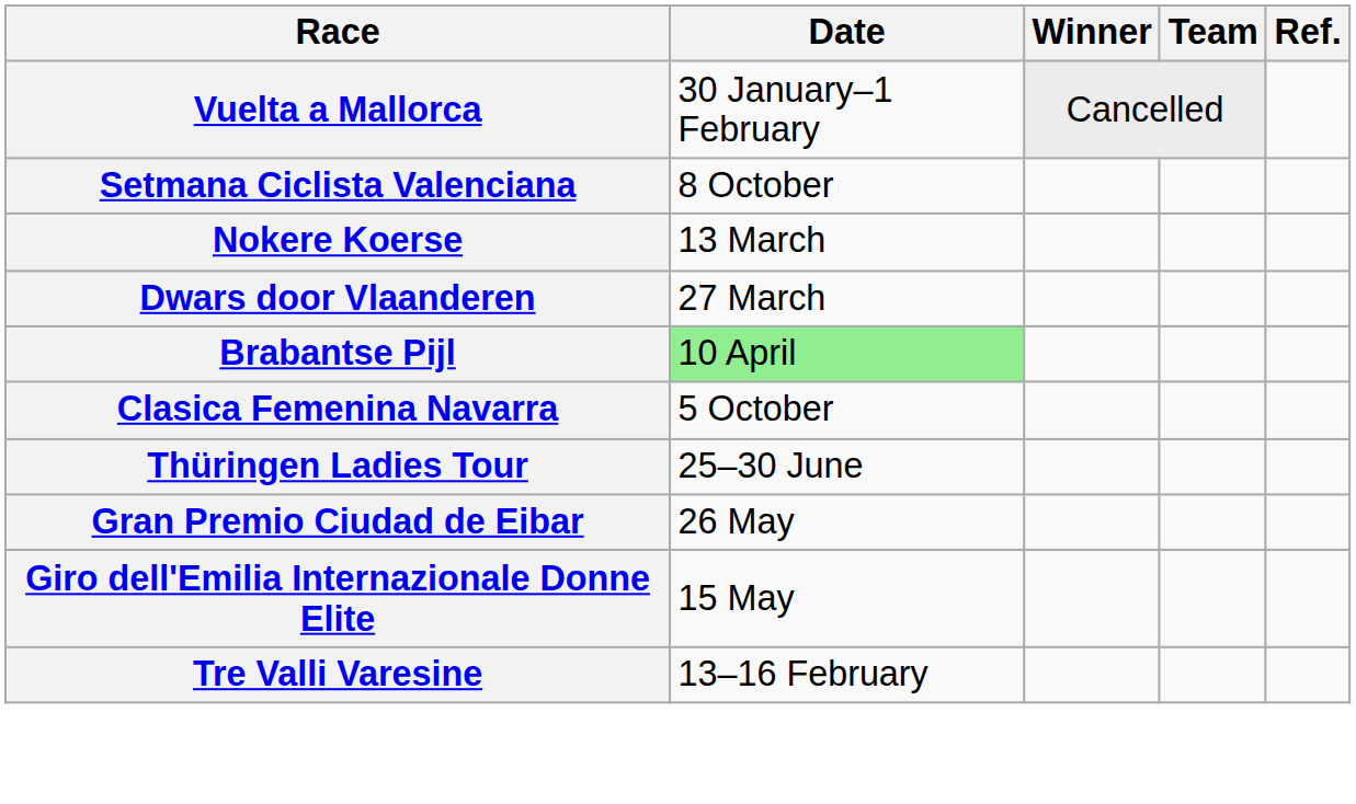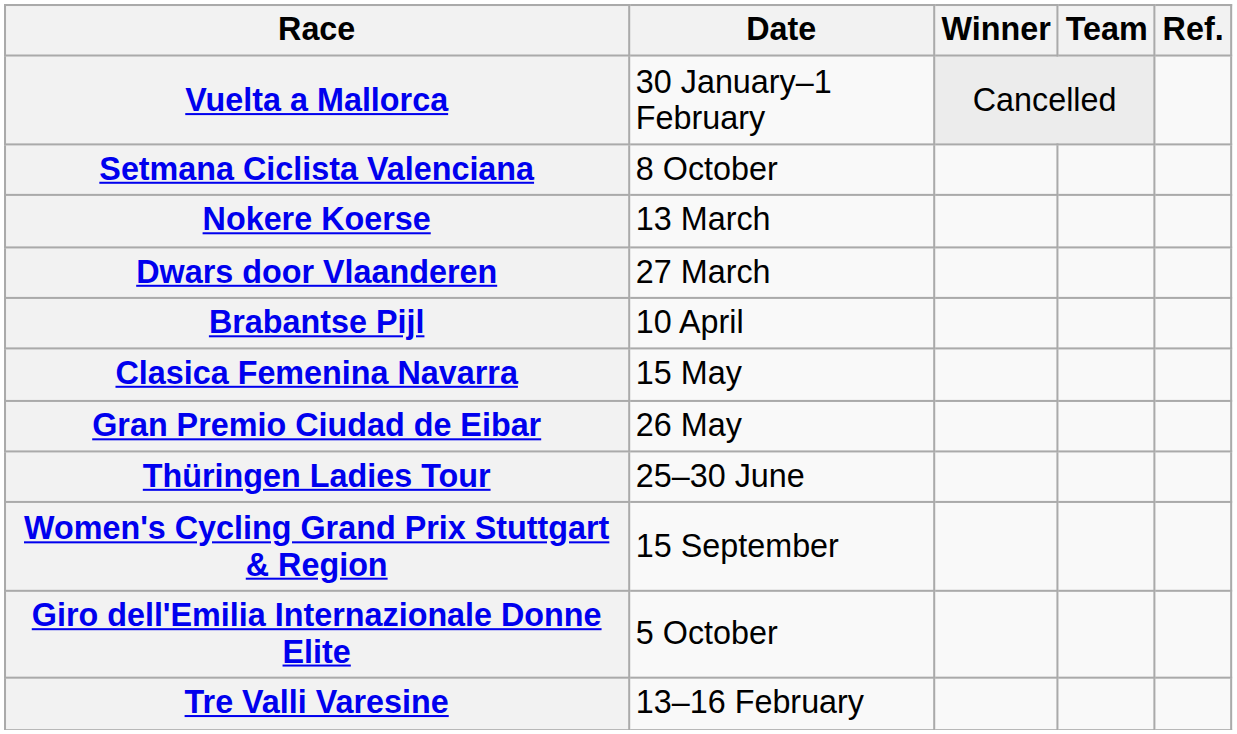 <table class="wikitable plainrowheaders">
 <tr>
 <th scope="col">Race</th>
 <th scope="col">Date</th>
 <th scope="col">Winner</th>
 <th scope="col">Team</th>
 <th scope="col">Ref.</th>
 </tr>
 <tr>
 <th scope="row"> <a href='#'>Vuelta a Mallorca</a></th>
 <td>30 January–1 February</td>
 <td colspan="2" bgcolor="#ececec" align="center"><span>Cancelled</span></td>
 <td align="center"></td>
 </tr>
 <tr>
 <th scope="row"> <a href='#'>Setmana Ciclista Valenciana</a></th>
 <td>8 October</td>
 <td></td>
 <td></td>
 <td align="center"></td>
 </tr>
 <tr>
 <th scope="row"> <a href='#'>Nokere Koerse</a></th>
 <td>13 March</td>
 <td></td>
 <td></td>
 <td align="center"></td>
 </tr>
 <tr>
 <th scope="row"> <a href='#'>Dwars door Vlaanderen</a></th>
 <td>27 March</td>
 <td></td>
 <td></td>
 <td align="center"></td>
 </tr>
 <tr>
 <th scope="row"> <a href='#'>Brabantse Pijl</a></th>
-<td style="background: lightgreen;">10 April</td>
+<td>10 April</td>
 <td></td>
 <td></td>
 <td align="center"></td>
 </tr>
 <tr>
 <th scope="row"> <a href='#'>Clasica Femenina Navarra</a></th>
-<td>5 October</td>
+<td>15 May</td>
+<td></td>
+<td></td>
+<td align="center"></td>
+</tr>
+<tr>
+<th scope="row"> <a href='#'>Gran Premio Ciudad de Eibar</a></th>
+<td>26 May</td>
 <td></td>
 <td></td>
 <td align="center"></td>
 </tr>
 <tr>
 <th scope="row"> <a href='#'>Thüringen Ladies Tour</a></th>
 <td>25–30 June</td>
 <td></td>
 <td></td>
 <td align="center"></td>
 </tr>
 <tr>
-<th scope="row"> <a href='#'>Gran Premio Ciudad de Eibar</a></th>
-<td>26 May</td>
+<th scope="row"> <a href='#'>Women's Cycling Grand Prix Stuttgart & Region</a></th>
+<td>15 September</td>
 <td></td>
 <td></td>
 <td align="center"></td>
 </tr>
 <tr>
 <th scope="row"> <a href='#'>Giro dell'Emilia Internazionale Donne Elite</a></th>
-<td>15 May</td>
+<td>5 October</td>
 <td></td>
 <td></td>
 <td align="center"></td>
 </tr>
 <tr>
 <th scope="row"> <a href='#'>Tre Valli Varesine</a></th>
 <td>13–16 February</td>
 <td></td>
 <td></td>
 <td align="center"></td>
 </tr>
 </table>
